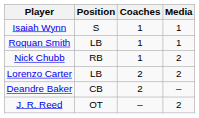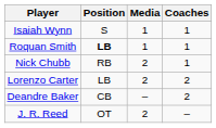 <table class="wikitable sortable sortable" style="text-align: center">
 <tr align=center>
 <th style=>Player</th>
 <th style=>Position</th>
+<th style=>Media</th>
 <th style=>Coaches</th>
-<th style=>Media</th>
 </tr>
 <tr>
 <td><a href='#'>Isaiah Wynn</a></td>
 <td>S</td>
 <td>1</td>
 <td>1</td>
 </tr>
 <tr>
 <td><a href='#'>Roquan Smith</a></td>
-<td>LB</td>
+<td><strong>LB</strong></td>
 <td>1</td>
 <td>1</td>
 </tr>
 <tr>
 <td><a href='#'>Nick Chubb</a></td>
 <td>RB</td>
+<td>2</td>
 <td>1</td>
-<td>2</td>
 </tr>
 <tr>
 <td><a href='#'>Lorenzo Carter</a></td>
 <td>LB</td>
 <td>2</td>
 <td>2</td>
 </tr>
 <tr>
 <td><a href='#'>Deandre Baker</a></td>
 <td>CB</td>
+<td>–</td>
 <td>2</td>
-<td>–</td>
 </tr>
 <tr>
 <td><a href='#'>J. R. Reed</a></td>
 <td>OT</td>
+<td>2</td>
 <td>–</td>
-<td>2</td>
 </tr>
 </table>
